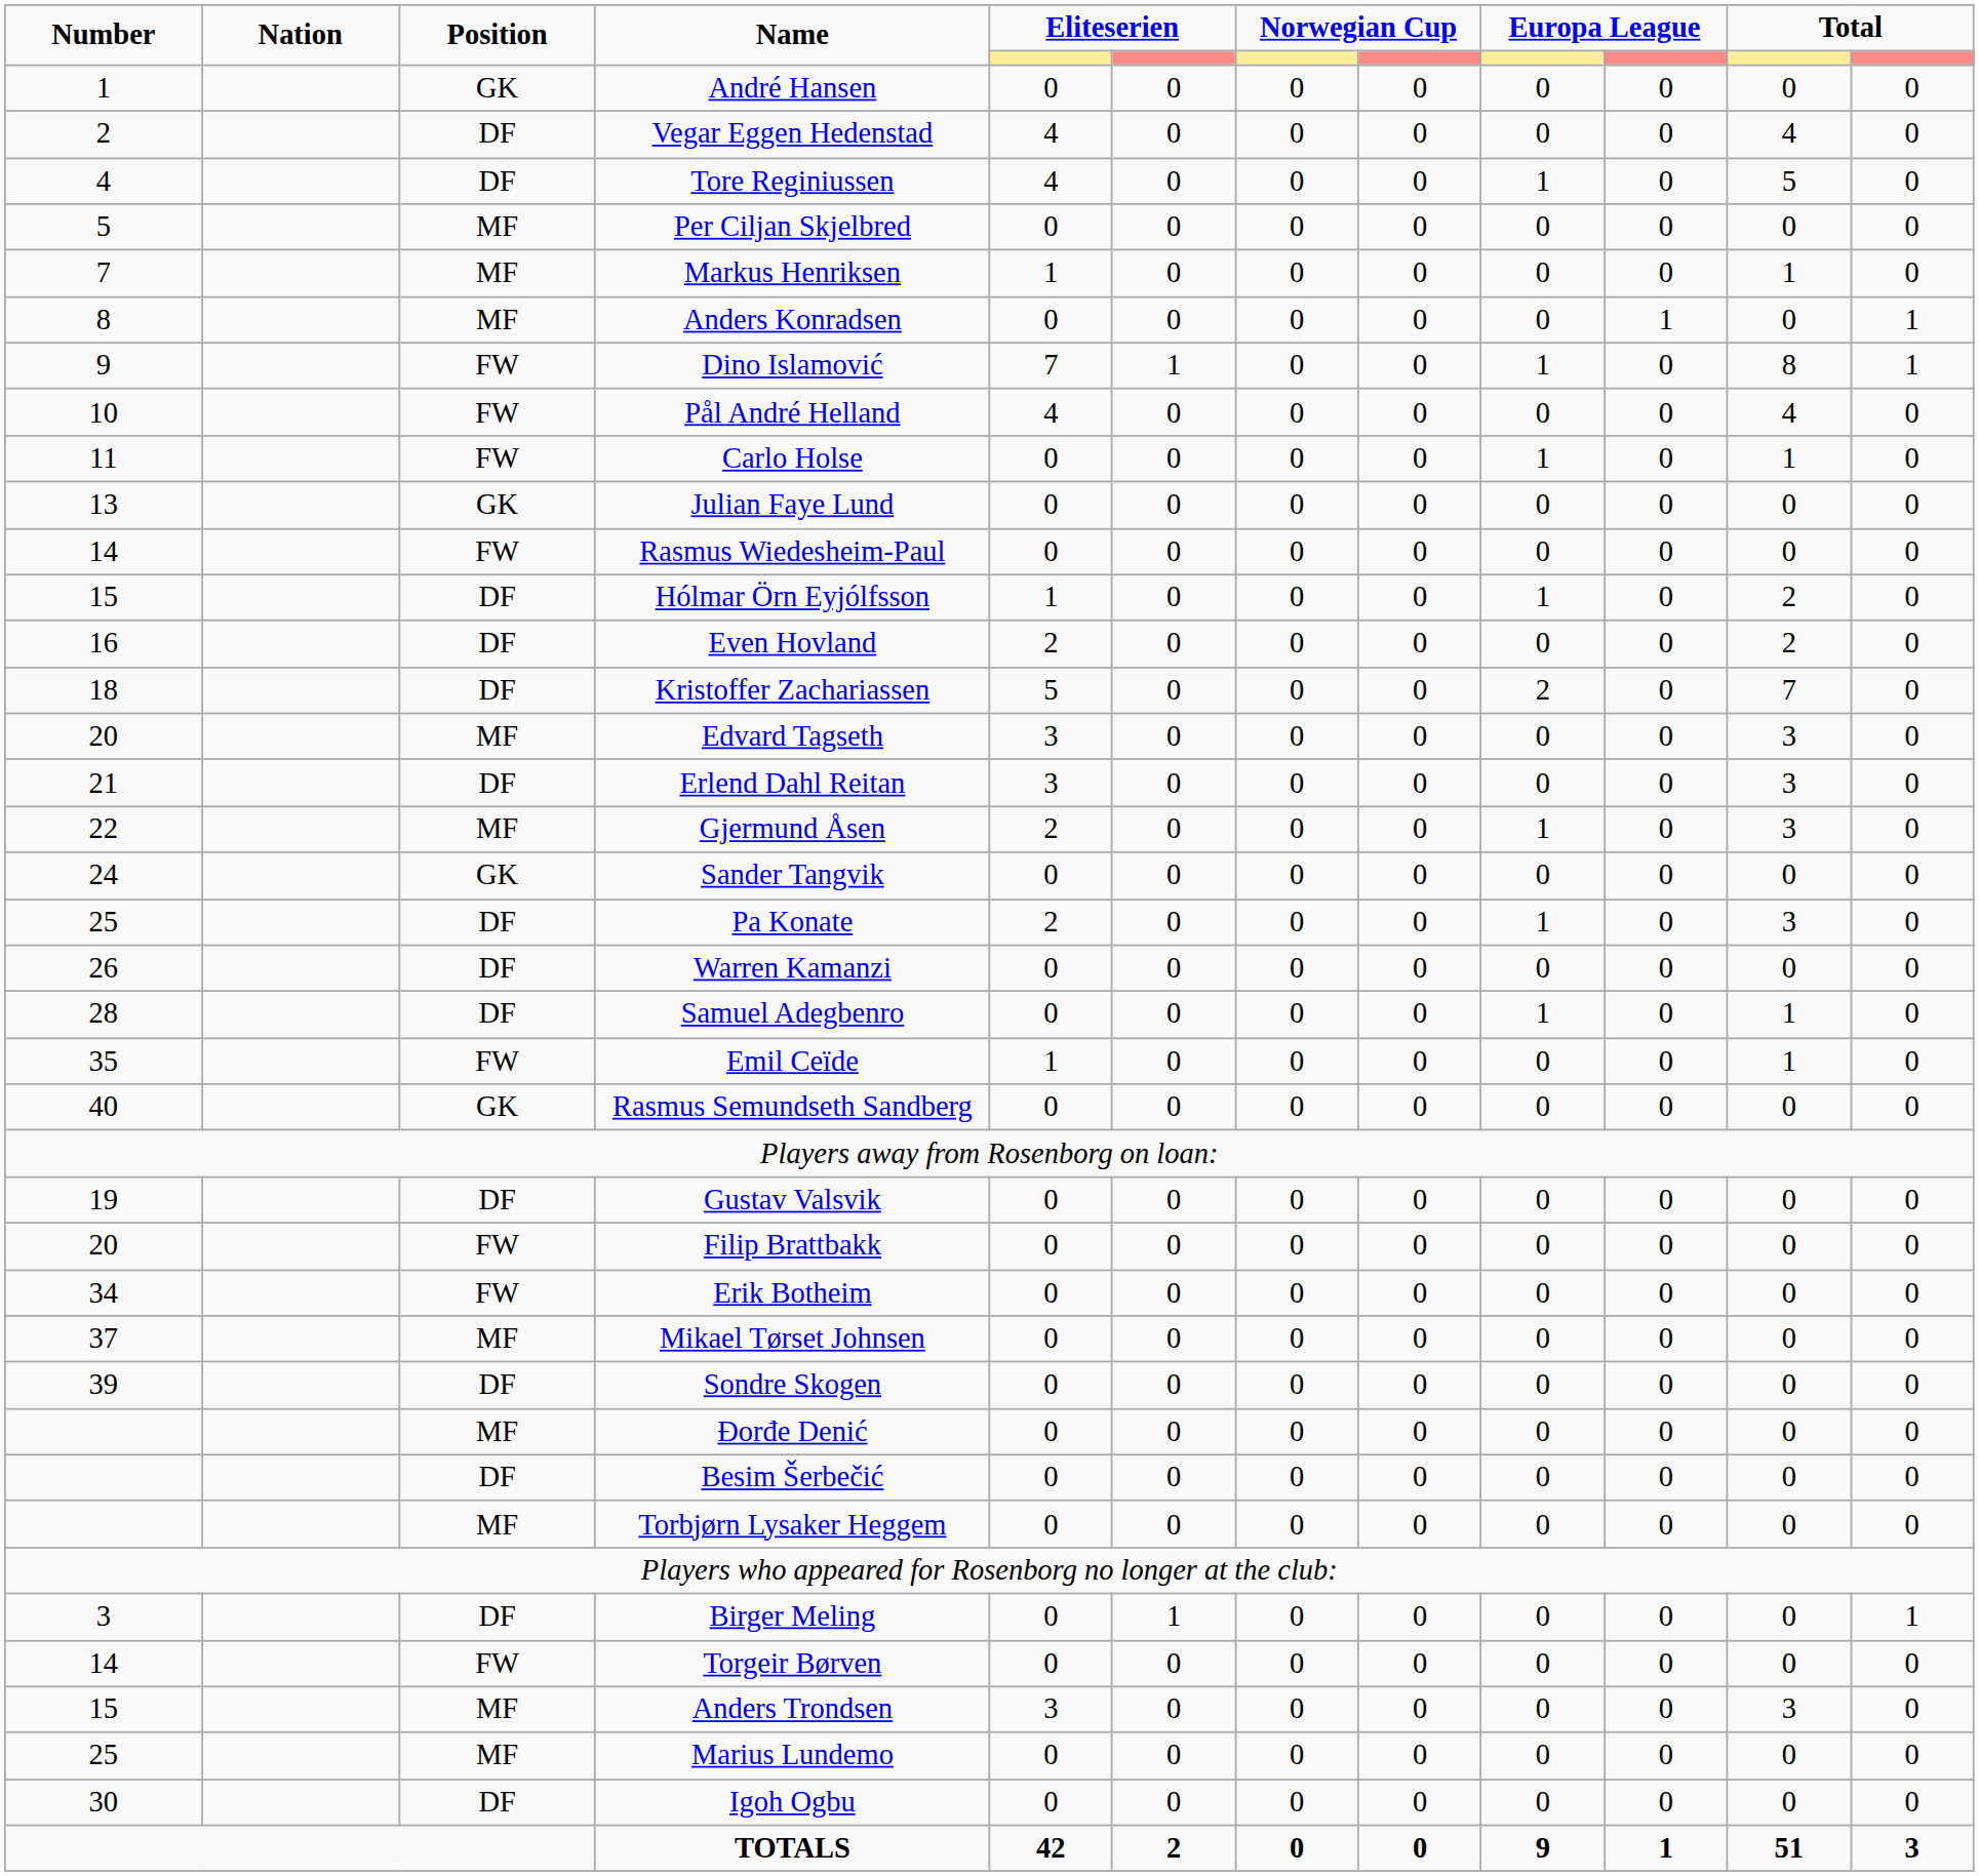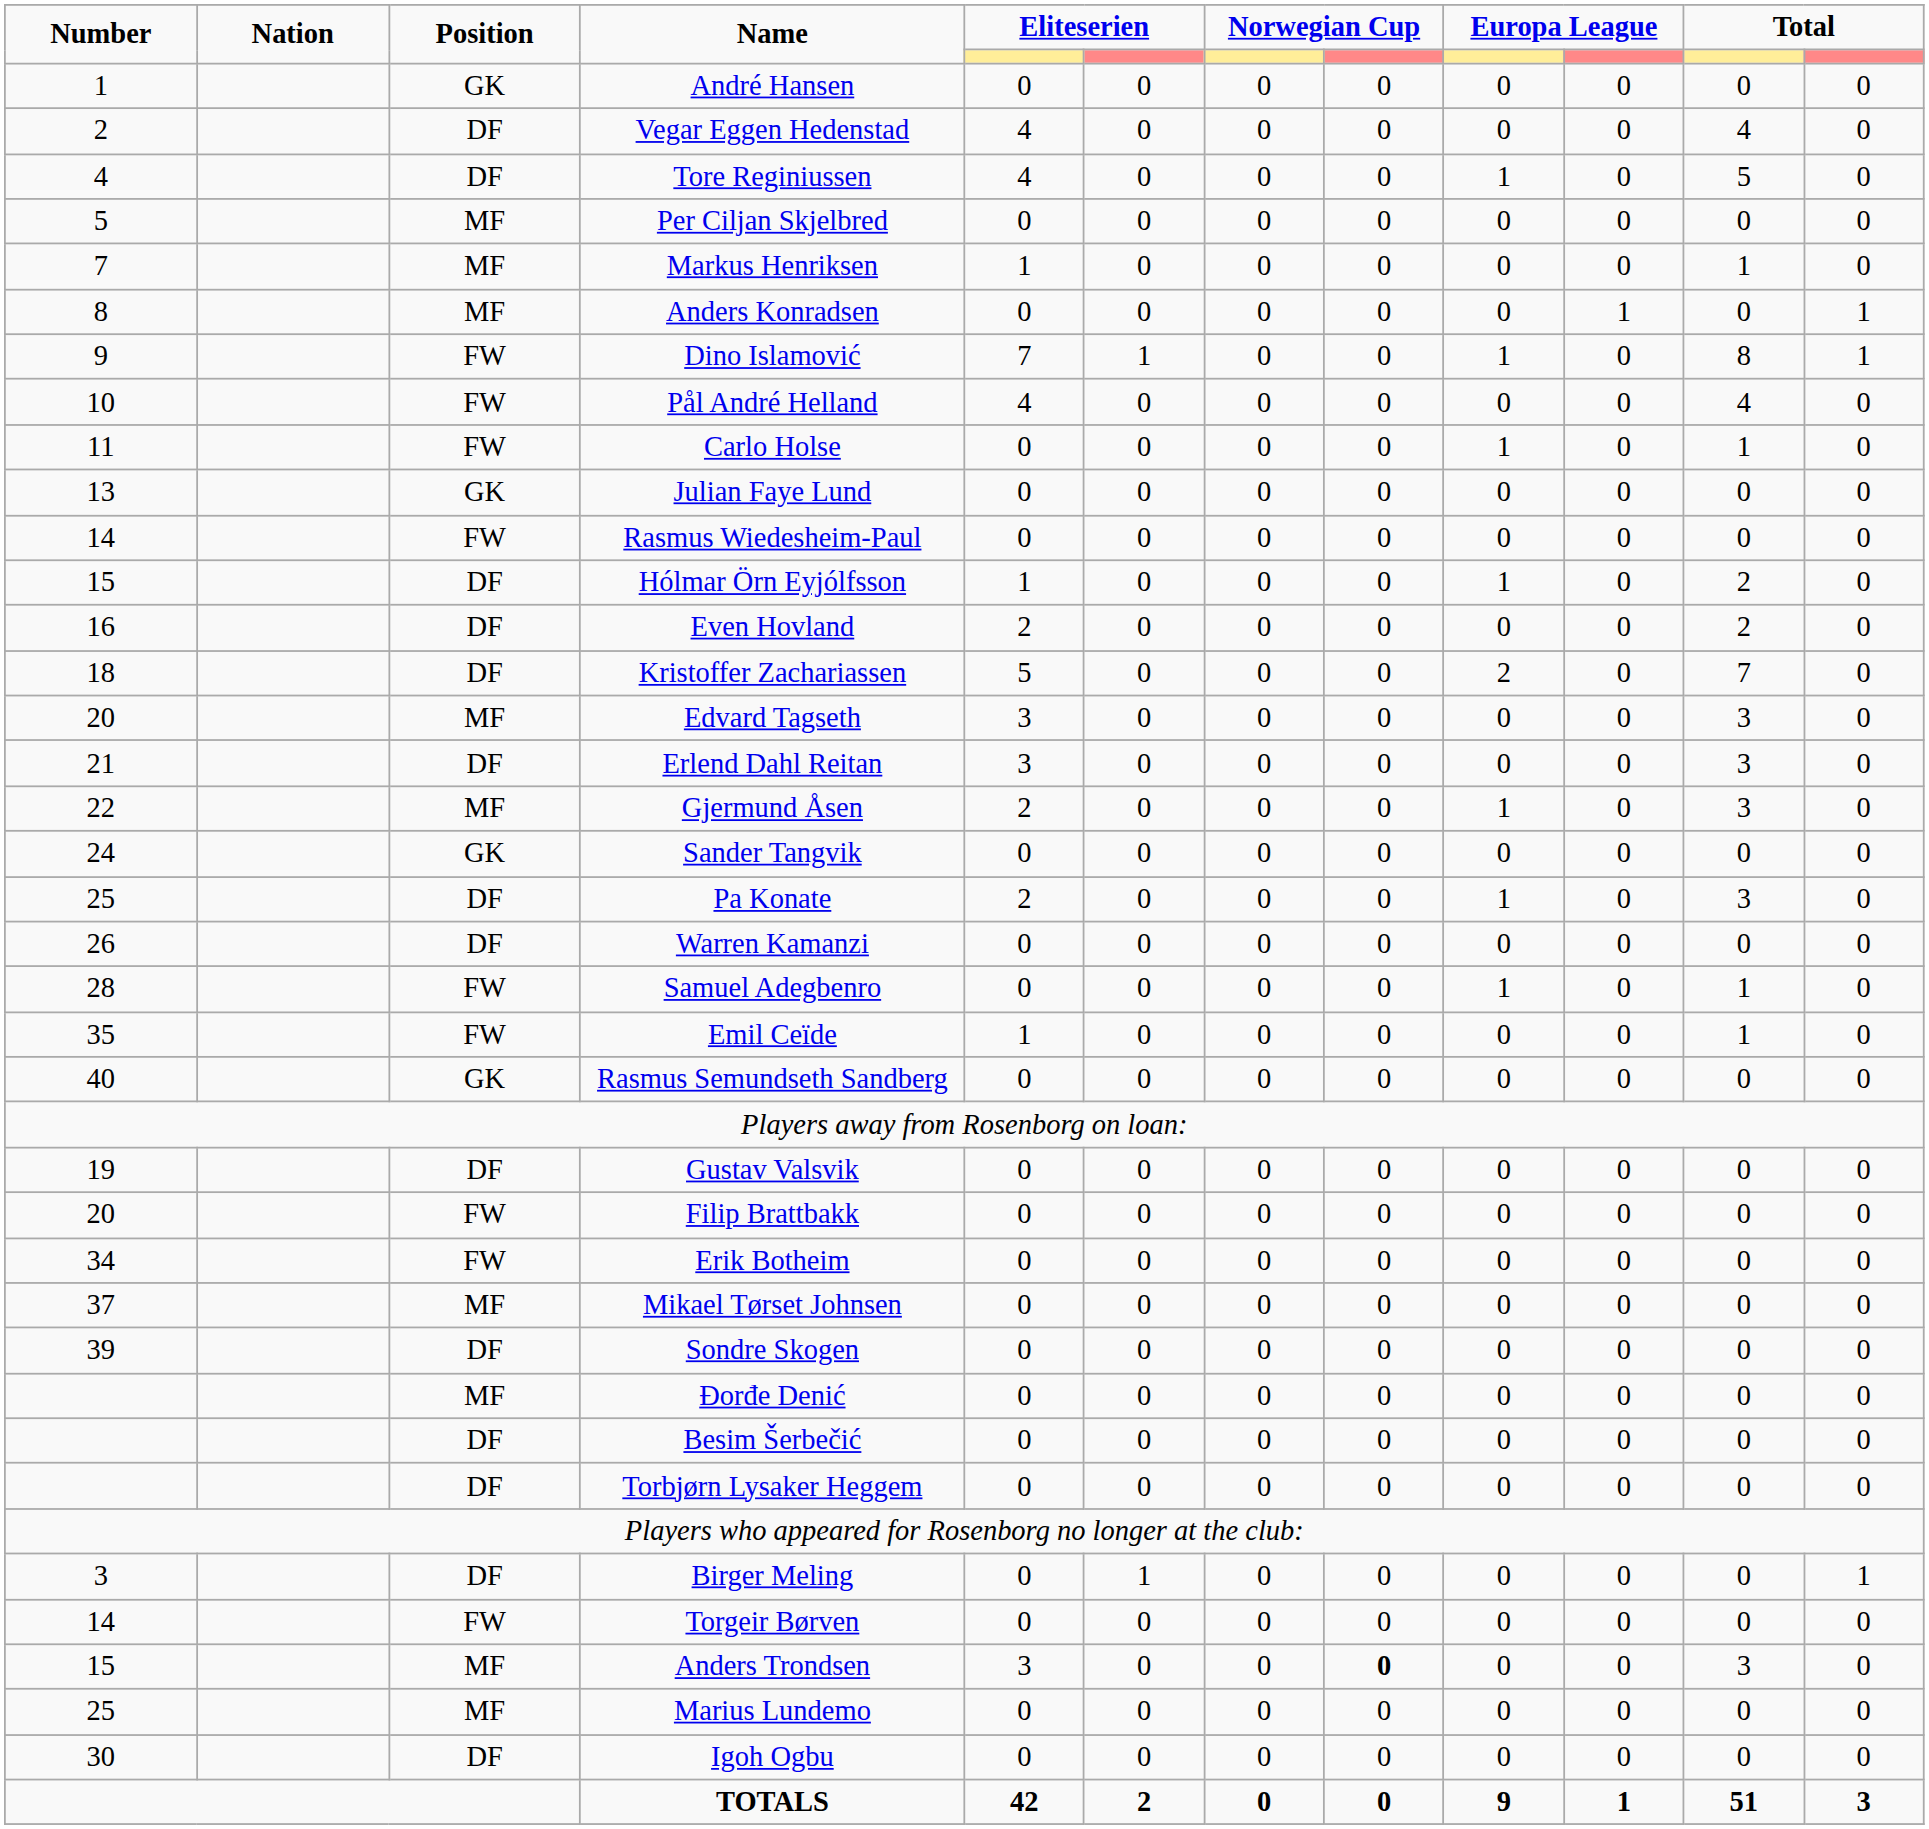 <table class="wikitable" style="font-size: 100%; text-align: center;">
 <tr>
 <td rowspan="2" width="10%" align="center"><strong>Number</strong></td>
 <td rowspan="2" width="10%" align="center"><strong>Nation</strong></td>
 <td rowspan="2" width="10%" align="center"><strong>Position</strong></td>
 <td rowspan="2" width="20%" align="center"><strong>Name</strong></td>
 <td colspan="2" align="center"><strong><a href='#'>Eliteserien</a></strong></td>
 <td colspan="2" align="center"><strong><a href='#'>Norwegian Cup</a></strong></td>
 <td colspan="2" align="center"><strong><a href='#'>Europa League</a></strong></td>
 <td colspan="2" align="center"><strong>Total</strong></td>
 </tr>
 <tr>
 <th width=60 style="background: #FFEE99"></th>
 <th width=60 style="background: #FF8888"></th>
 <th width=60 style="background: #FFEE99"></th>
 <th width=60 style="background: #FF8888"></th>
 <th width=60 style="background: #FFEE99"></th>
 <th width=60 style="background: #FF8888"></th>
 <th width=60 style="background: #FFEE99"></th>
 <th width=60 style="background: #FF8888"></th>
 </tr>
 <tr>
 <td>1</td>
 <td></td>
 <td>GK</td>
 <td><a href='#'>André Hansen</a></td>
 <td>0</td>
 <td>0</td>
 <td>0</td>
 <td>0</td>
 <td>0</td>
 <td>0</td>
 <td>0</td>
 <td>0</td>
 </tr>
 <tr>
 <td>2</td>
 <td></td>
 <td>DF</td>
 <td><a href='#'>Vegar Eggen Hedenstad</a></td>
 <td>4</td>
 <td>0</td>
 <td>0</td>
 <td>0</td>
 <td>0</td>
 <td>0</td>
 <td>4</td>
 <td>0</td>
 </tr>
 <tr>
 <td>4</td>
 <td></td>
 <td>DF</td>
 <td><a href='#'>Tore Reginiussen</a></td>
 <td>4</td>
 <td>0</td>
 <td>0</td>
 <td>0</td>
 <td>1</td>
 <td>0</td>
 <td>5</td>
 <td>0</td>
 </tr>
 <tr>
 <td>5</td>
 <td></td>
 <td>MF</td>
 <td><a href='#'>Per Ciljan Skjelbred</a></td>
 <td>0</td>
 <td>0</td>
 <td>0</td>
 <td>0</td>
 <td>0</td>
 <td>0</td>
 <td>0</td>
 <td>0</td>
 </tr>
 <tr>
 <td>7</td>
 <td></td>
 <td>MF</td>
 <td><a href='#'>Markus Henriksen</a></td>
 <td>1</td>
 <td>0</td>
 <td>0</td>
 <td>0</td>
 <td>0</td>
 <td>0</td>
 <td>1</td>
 <td>0</td>
 </tr>
 <tr>
 <td>8</td>
 <td></td>
 <td>MF</td>
 <td><a href='#'>Anders Konradsen</a></td>
 <td>0</td>
 <td>0</td>
 <td>0</td>
 <td>0</td>
 <td>0</td>
 <td>1</td>
 <td>0</td>
 <td>1</td>
 </tr>
 <tr>
 <td>9</td>
 <td></td>
 <td>FW</td>
 <td><a href='#'>Dino Islamović</a></td>
 <td>7</td>
 <td>1</td>
 <td>0</td>
 <td>0</td>
 <td>1</td>
 <td>0</td>
 <td>8</td>
 <td>1</td>
 </tr>
 <tr>
 <td>10</td>
 <td></td>
 <td>FW</td>
 <td><a href='#'>Pål André Helland</a></td>
 <td>4</td>
 <td>0</td>
 <td>0</td>
 <td>0</td>
 <td>0</td>
 <td>0</td>
 <td>4</td>
 <td>0</td>
 </tr>
 <tr>
 <td>11</td>
 <td></td>
 <td>FW</td>
 <td><a href='#'>Carlo Holse</a></td>
 <td>0</td>
 <td>0</td>
 <td>0</td>
 <td>0</td>
 <td>1</td>
 <td>0</td>
 <td>1</td>
 <td>0</td>
 </tr>
 <tr>
 <td>13</td>
 <td></td>
 <td>GK</td>
 <td><a href='#'>Julian Faye Lund</a></td>
 <td>0</td>
 <td>0</td>
 <td>0</td>
 <td>0</td>
 <td>0</td>
 <td>0</td>
 <td>0</td>
 <td>0</td>
 </tr>
 <tr>
 <td>14</td>
 <td></td>
 <td>FW</td>
 <td><a href='#'>Rasmus Wiedesheim-Paul</a></td>
 <td>0</td>
 <td>0</td>
 <td>0</td>
 <td>0</td>
 <td>0</td>
 <td>0</td>
 <td>0</td>
 <td>0</td>
 </tr>
 <tr>
 <td>15</td>
 <td></td>
 <td>DF</td>
 <td><a href='#'>Hólmar Örn Eyjólfsson</a></td>
 <td>1</td>
 <td>0</td>
 <td>0</td>
 <td>0</td>
 <td>1</td>
 <td>0</td>
 <td>2</td>
 <td>0</td>
 </tr>
 <tr>
 <td>16</td>
 <td></td>
 <td>DF</td>
 <td><a href='#'>Even Hovland</a></td>
 <td>2</td>
 <td>0</td>
 <td>0</td>
 <td>0</td>
 <td>0</td>
 <td>0</td>
 <td>2</td>
 <td>0</td>
 </tr>
 <tr>
 <td>18</td>
 <td></td>
 <td>DF</td>
 <td><a href='#'>Kristoffer Zachariassen</a></td>
 <td>5</td>
 <td>0</td>
 <td>0</td>
 <td>0</td>
 <td>2</td>
 <td>0</td>
 <td>7</td>
 <td>0</td>
 </tr>
 <tr>
 <td>20</td>
 <td></td>
 <td>MF</td>
 <td><a href='#'>Edvard Tagseth</a></td>
 <td>3</td>
 <td>0</td>
 <td>0</td>
 <td>0</td>
 <td>0</td>
 <td>0</td>
 <td>3</td>
 <td>0</td>
 </tr>
 <tr>
 <td>21</td>
 <td></td>
 <td>DF</td>
 <td><a href='#'>Erlend Dahl Reitan</a></td>
 <td>3</td>
 <td>0</td>
 <td>0</td>
 <td>0</td>
 <td>0</td>
 <td>0</td>
 <td>3</td>
 <td>0</td>
 </tr>
 <tr>
 <td>22</td>
 <td></td>
 <td>MF</td>
 <td><a href='#'>Gjermund Åsen</a></td>
 <td>2</td>
 <td>0</td>
 <td>0</td>
 <td>0</td>
 <td>1</td>
 <td>0</td>
 <td>3</td>
 <td>0</td>
 </tr>
 <tr>
 <td>24</td>
 <td></td>
 <td>GK</td>
 <td><a href='#'>Sander Tangvik</a></td>
 <td>0</td>
 <td>0</td>
 <td>0</td>
 <td>0</td>
 <td>0</td>
 <td>0</td>
 <td>0</td>
 <td>0</td>
 </tr>
 <tr>
 <td>25</td>
 <td></td>
 <td>DF</td>
 <td><a href='#'>Pa Konate</a></td>
 <td>2</td>
 <td>0</td>
 <td>0</td>
 <td>0</td>
 <td>1</td>
 <td>0</td>
 <td>3</td>
 <td>0</td>
 </tr>
 <tr>
 <td>26</td>
 <td></td>
 <td>DF</td>
 <td><a href='#'>Warren Kamanzi</a></td>
 <td>0</td>
 <td>0</td>
 <td>0</td>
 <td>0</td>
 <td>0</td>
 <td>0</td>
 <td>0</td>
 <td>0</td>
 </tr>
 <tr>
 <td>28</td>
 <td></td>
-<td>DF</td>
+<td>FW</td>
 <td><a href='#'>Samuel Adegbenro</a></td>
 <td>0</td>
 <td>0</td>
 <td>0</td>
 <td>0</td>
 <td>1</td>
 <td>0</td>
 <td>1</td>
 <td>0</td>
 </tr>
 <tr>
 <td>35</td>
 <td></td>
 <td>FW</td>
 <td><a href='#'>Emil Ceïde</a></td>
 <td>1</td>
 <td>0</td>
 <td>0</td>
 <td>0</td>
 <td>0</td>
 <td>0</td>
 <td>1</td>
 <td>0</td>
 </tr>
 <tr>
 <td>40</td>
 <td></td>
 <td>GK</td>
 <td><a href='#'>Rasmus Semundseth Sandberg</a></td>
 <td>0</td>
 <td>0</td>
 <td>0</td>
 <td>0</td>
 <td>0</td>
 <td>0</td>
 <td>0</td>
 <td>0</td>
 </tr>
 <tr>
 <td colspan="14"><em>Players away from Rosenborg on loan:</em></td>
 </tr>
 <tr>
 <td>19</td>
 <td></td>
 <td>DF</td>
 <td><a href='#'>Gustav Valsvik</a></td>
 <td>0</td>
 <td>0</td>
 <td>0</td>
 <td>0</td>
 <td>0</td>
 <td>0</td>
 <td>0</td>
 <td>0</td>
 </tr>
 <tr>
 <td>20</td>
 <td></td>
 <td>FW</td>
 <td><a href='#'>Filip Brattbakk</a></td>
 <td>0</td>
 <td>0</td>
 <td>0</td>
 <td>0</td>
 <td>0</td>
 <td>0</td>
 <td>0</td>
 <td>0</td>
 </tr>
 <tr>
 <td>34</td>
 <td></td>
 <td>FW</td>
 <td><a href='#'>Erik Botheim</a></td>
 <td>0</td>
 <td>0</td>
 <td>0</td>
 <td>0</td>
 <td>0</td>
 <td>0</td>
 <td>0</td>
 <td>0</td>
 </tr>
 <tr>
 <td>37</td>
 <td></td>
 <td>MF</td>
 <td><a href='#'>Mikael Tørset Johnsen</a></td>
 <td>0</td>
 <td>0</td>
 <td>0</td>
 <td>0</td>
 <td>0</td>
 <td>0</td>
 <td>0</td>
 <td>0</td>
 </tr>
 <tr>
 <td>39</td>
 <td></td>
 <td>DF</td>
 <td><a href='#'>Sondre Skogen</a></td>
 <td>0</td>
 <td>0</td>
 <td>0</td>
 <td>0</td>
 <td>0</td>
 <td>0</td>
 <td>0</td>
 <td>0</td>
 </tr>
 <tr>
 <td></td>
 <td></td>
 <td>MF</td>
 <td><a href='#'>Đorđe Denić</a></td>
 <td>0</td>
 <td>0</td>
 <td>0</td>
 <td>0</td>
 <td>0</td>
 <td>0</td>
 <td>0</td>
 <td>0</td>
 </tr>
 <tr>
 <td></td>
 <td></td>
 <td>DF</td>
 <td><a href='#'>Besim Šerbečić</a></td>
 <td>0</td>
 <td>0</td>
 <td>0</td>
 <td>0</td>
 <td>0</td>
 <td>0</td>
 <td>0</td>
 <td>0</td>
 </tr>
 <tr>
 <td></td>
 <td></td>
-<td>MF</td>
+<td>DF</td>
 <td><a href='#'>Torbjørn Lysaker Heggem</a></td>
 <td>0</td>
 <td>0</td>
 <td>0</td>
 <td>0</td>
 <td>0</td>
 <td>0</td>
 <td>0</td>
 <td>0</td>
 </tr>
 <tr>
 <td colspan="14"><em>Players who appeared for Rosenborg no longer at the club:</em></td>
 </tr>
 <tr>
 <td>3</td>
 <td></td>
 <td>DF</td>
 <td><a href='#'>Birger Meling</a></td>
 <td>0</td>
 <td>1</td>
 <td>0</td>
 <td>0</td>
 <td>0</td>
 <td>0</td>
 <td>0</td>
 <td>1</td>
 </tr>
 <tr>
 <td>14</td>
 <td></td>
 <td>FW</td>
 <td><a href='#'>Torgeir Børven</a></td>
 <td>0</td>
 <td>0</td>
 <td>0</td>
 <td>0</td>
 <td>0</td>
 <td>0</td>
 <td>0</td>
 <td>0</td>
 </tr>
 <tr>
 <td>15</td>
 <td></td>
 <td>MF</td>
 <td><a href='#'>Anders Trondsen</a></td>
 <td>3</td>
 <td>0</td>
 <td>0</td>
-<td>0</td>
+<td><strong>0</strong></td>
 <td>0</td>
 <td>0</td>
 <td>3</td>
 <td>0</td>
 </tr>
 <tr>
 <td>25</td>
 <td></td>
 <td>MF</td>
 <td><a href='#'>Marius Lundemo</a></td>
 <td>0</td>
 <td>0</td>
 <td>0</td>
 <td>0</td>
 <td>0</td>
 <td>0</td>
 <td>0</td>
 <td>0</td>
 </tr>
 <tr>
 <td>30</td>
 <td></td>
 <td>DF</td>
 <td><a href='#'>Igoh Ogbu</a></td>
 <td>0</td>
 <td>0</td>
 <td>0</td>
 <td>0</td>
 <td>0</td>
 <td>0</td>
 <td>0</td>
 <td>0</td>
 </tr>
 <tr>
 <td colspan="3"></td>
 <td><strong>TOTALS</strong></td>
 <td><strong>42</strong></td>
 <td><strong>2</strong></td>
 <td><strong>0</strong></td>
 <td><strong>0</strong></td>
 <td><strong>9</strong></td>
 <td><strong>1</strong></td>
 <td><strong>51</strong></td>
 <td><strong>3</strong></td>
 </tr>
 </table>
